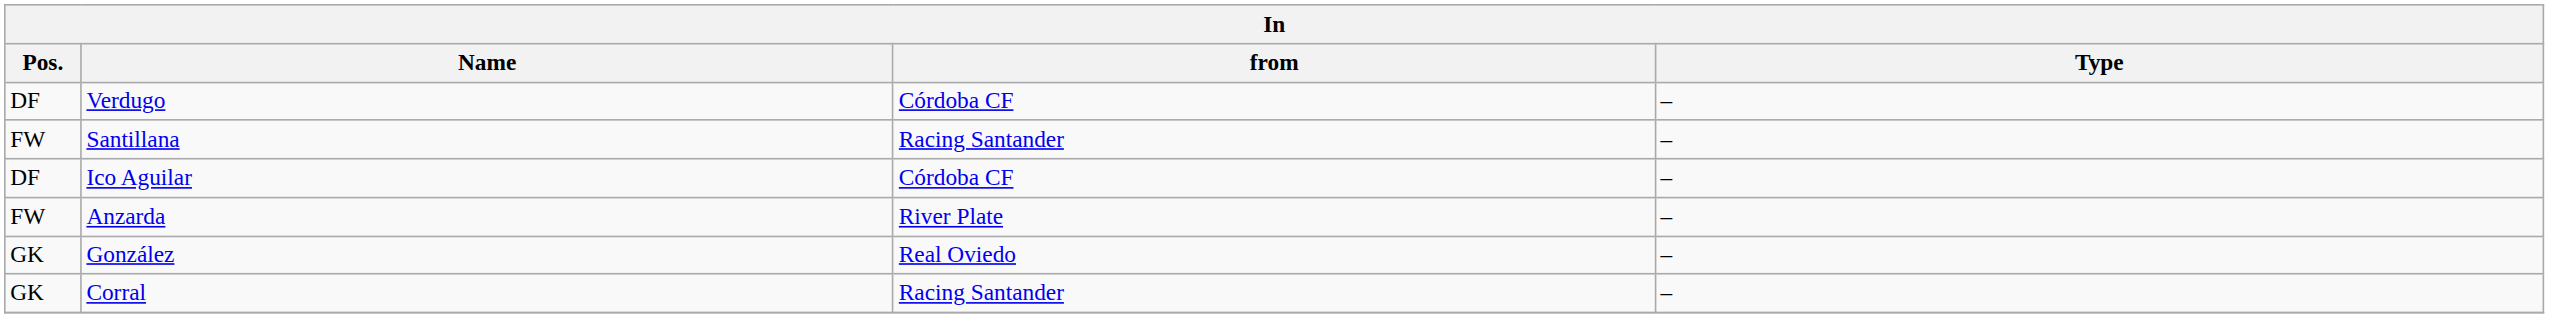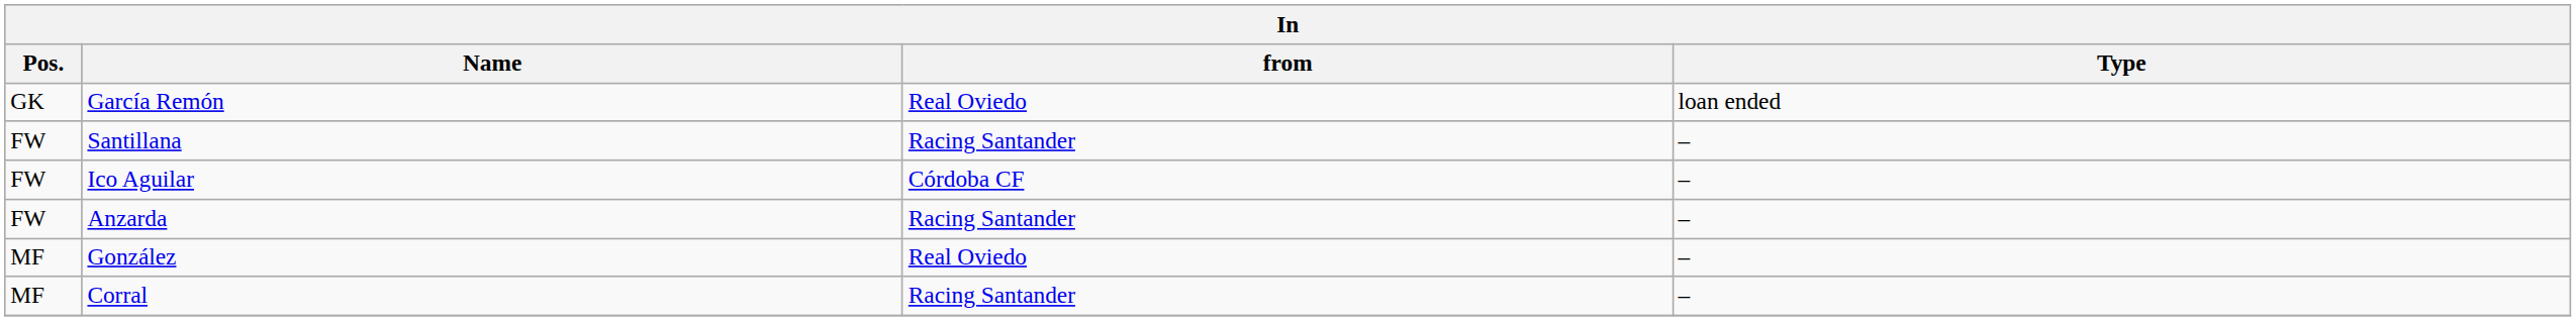 <table class="wikitable" style="font-size:90%;width:99%;">
 <tr>
 <th colspan="4">In</th>
 </tr>
 <tr>
 <th width=3%>Pos.</th>
 <th width=32%>Name</th>
 <th width=30%>from</th>
 <th width=35%>Type</th>
 </tr>
 <tr>
-<td>DF</td>
-<td><a href='#'>Verdugo</a></td>
-<td><a href='#'>Córdoba CF</a></td>
-<td>–</td>
+<td>GK</td>
+<td><a href='#'>García Remón</a></td>
+<td><a href='#'>Real Oviedo</a></td>
+<td>loan ended</td>
 </tr>
 <tr>
 <td>FW</td>
 <td><a href='#'>Santillana</a></td>
 <td><a href='#'>Racing Santander</a></td>
 <td>–</td>
 </tr>
 <tr>
-<td>DF</td>
+<td>FW</td>
 <td><a href='#'>Ico Aguilar</a></td>
 <td><a href='#'>Córdoba CF</a></td>
 <td>–</td>
 </tr>
 <tr>
 <td>FW</td>
 <td><a href='#'>Anzarda</a></td>
-<td><a href='#'>River Plate</a></td>
+<td><a href='#'>Racing Santander</a></td>
 <td>–</td>
 </tr>
 <tr>
-<td>GK</td>
+<td>MF</td>
 <td><a href='#'>González</a></td>
 <td><a href='#'>Real Oviedo</a></td>
 <td>–</td>
 </tr>
 <tr>
-<td>GK</td>
+<td>MF</td>
 <td><a href='#'>Corral</a></td>
 <td><a href='#'>Racing Santander</a></td>
 <td>–</td>
 </tr>
 <tr>
 </tr>
 </table>
